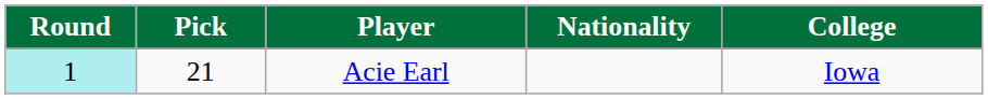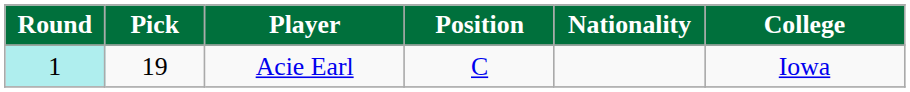 <table class="wikitable sortable sortable">
 <tr>
 <th style="background:#00703C; color:white" width="10%">Round</th>
 <th style="background:#00703C; color:white" width="10%">Pick</th>
 <th style="background:#00703C; color:white" width="20%">Player</th>
+<th style="background:#00703C; color:white" width="15%">Position</th>
 <th style="background:#00703C; color:white" width="15%">Nationality</th>
 <th style="background:#00703C; color:white" width="20%">College</th>
 </tr>
 <tr style="text-align: center">
 <td style="background: paleturquoise;">1</td>
-<td>21</td>
+<td>19</td>
 <td><a href='#'>Acie Earl</a></td>
+<td><a href='#'>C</a></td>
 <td></td>
 <td><a href='#'>Iowa</a></td>
 </tr>
 </table>
